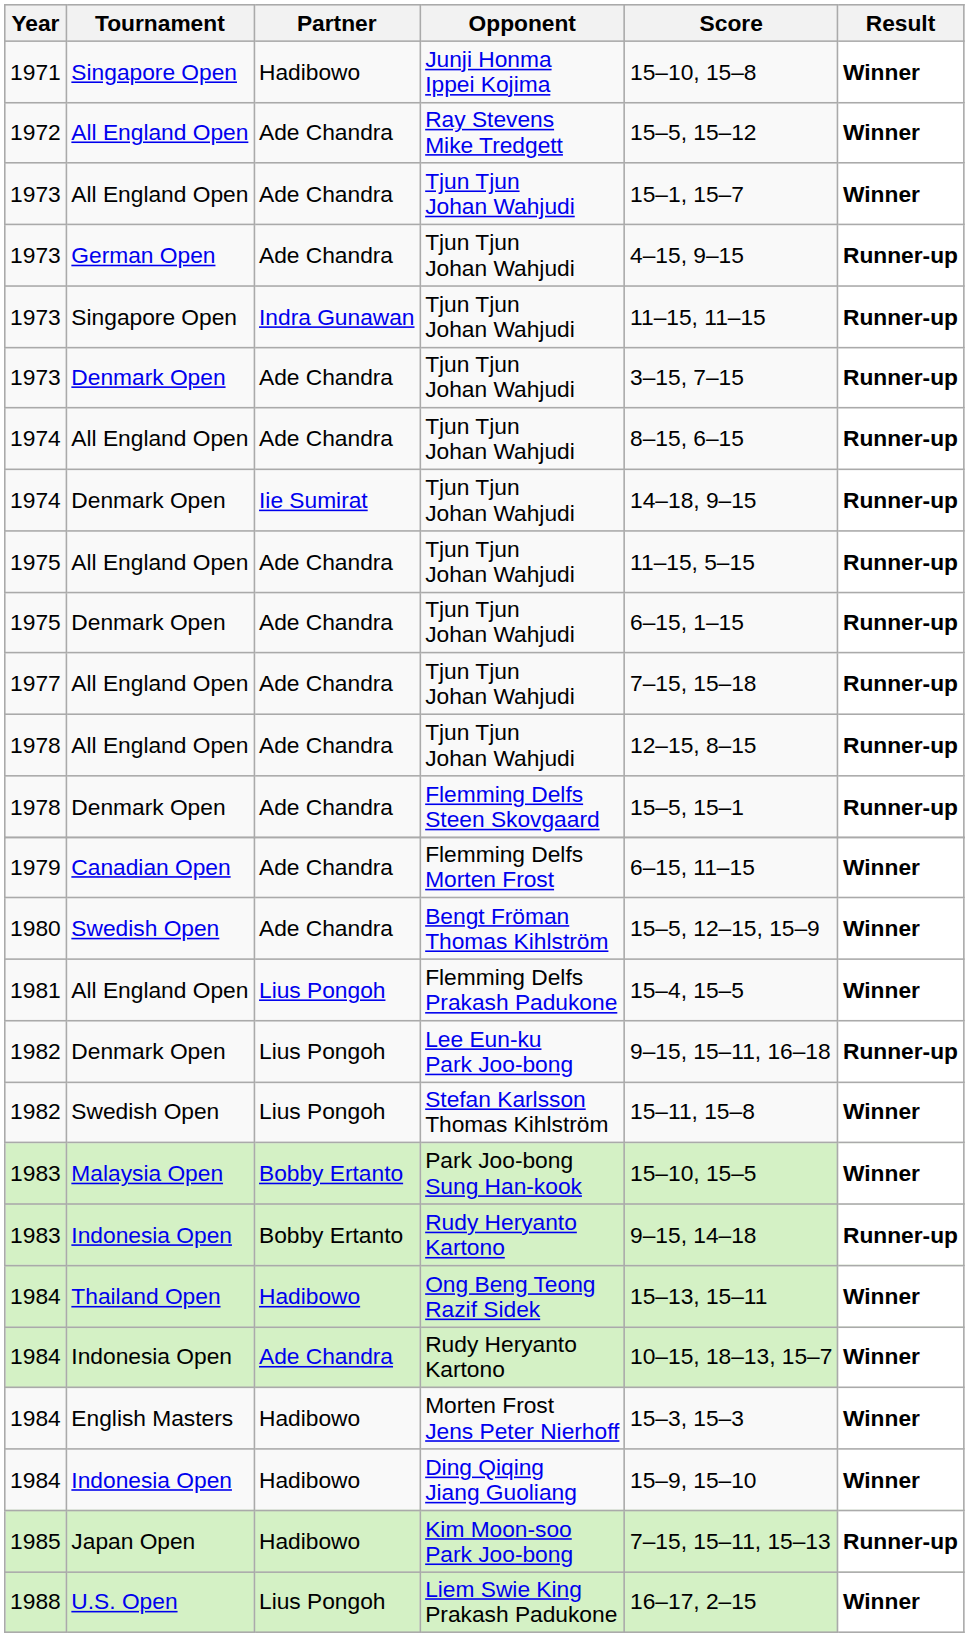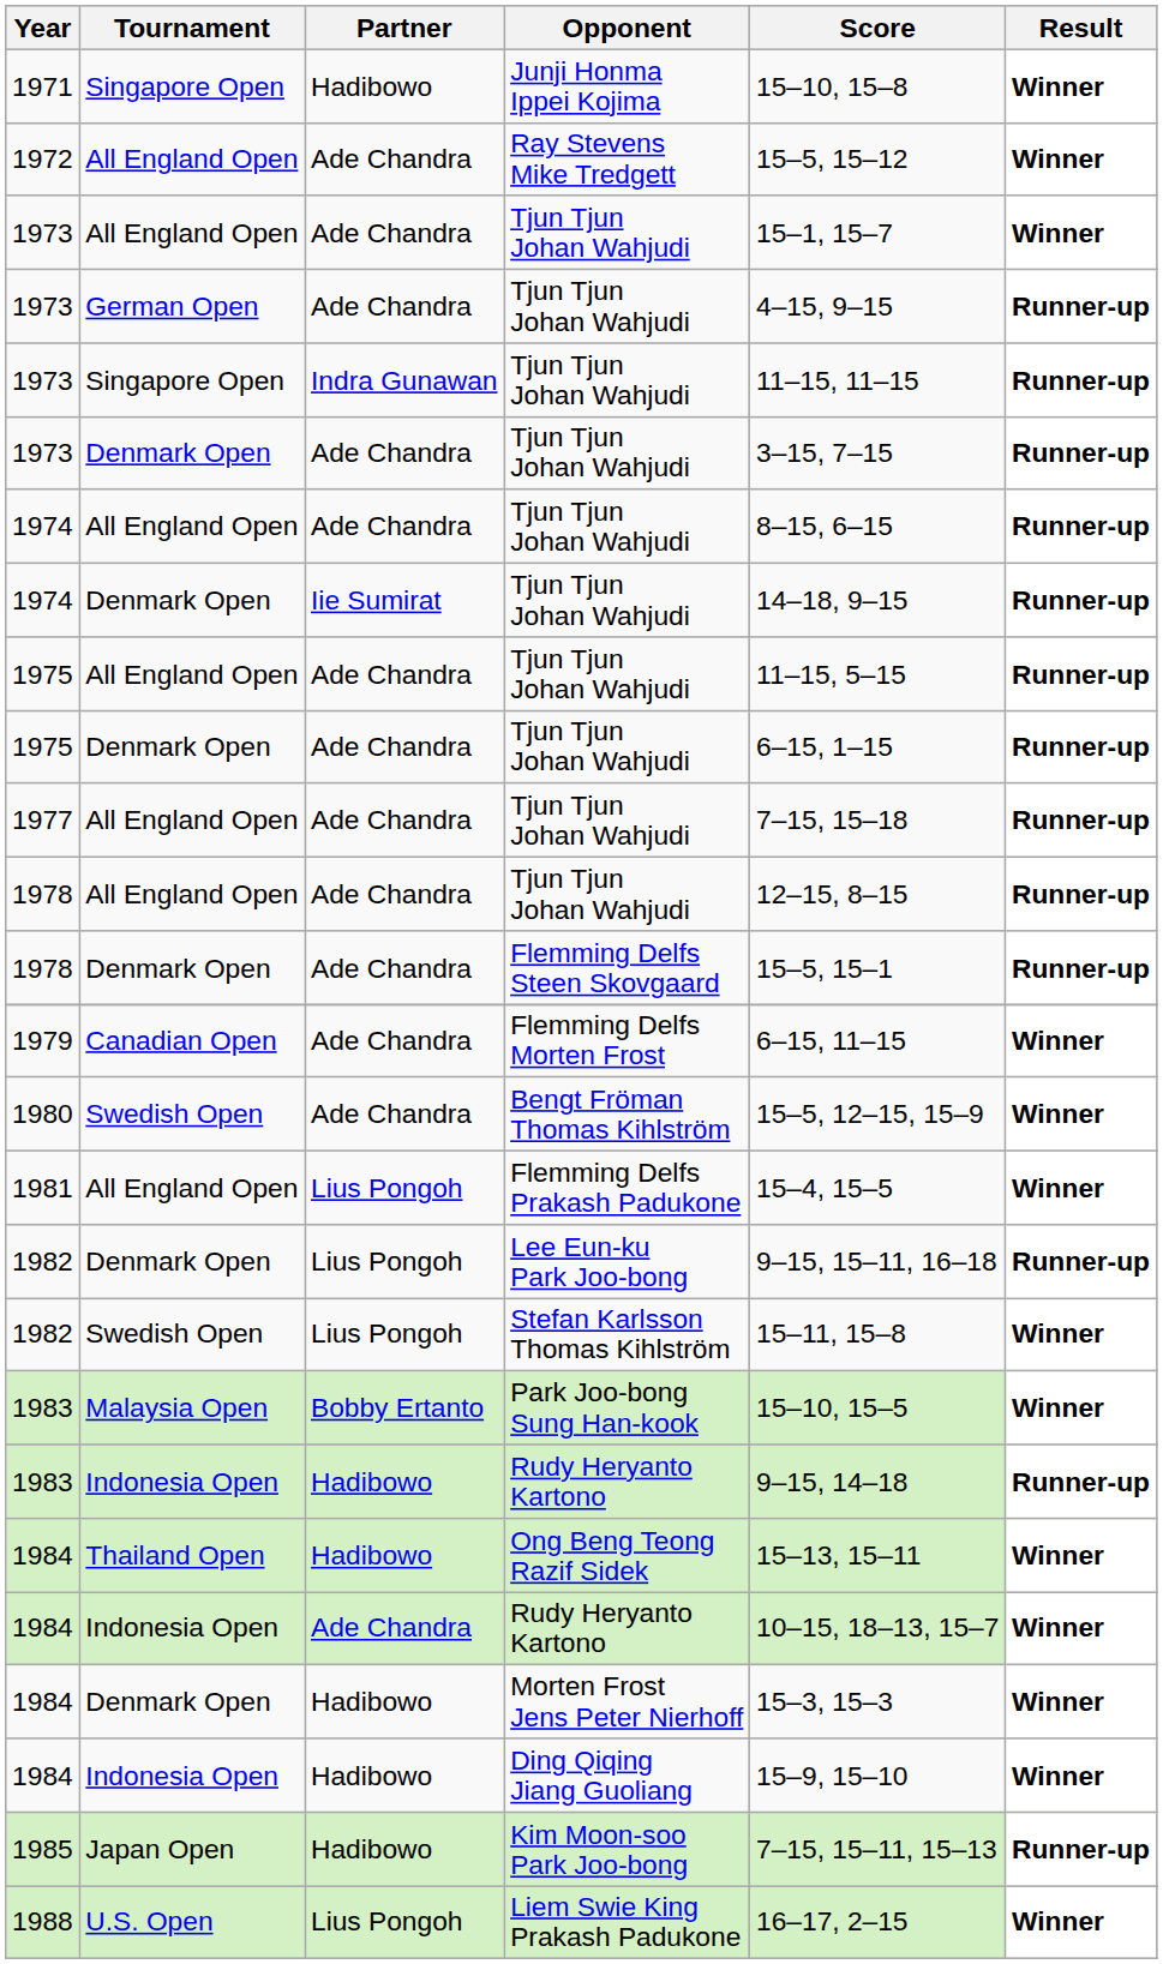 <table class="sortable wikitable" style="font-size: 90%;">
 <tr>
 <th>Year</th>
 <th>Tournament</th>
 <th>Partner</th>
 <th>Opponent</th>
 <th>Score</th>
 <th>Result</th>
 </tr>
 <tr>
 <td align="center">1971</td>
 <td align="left"><a href='#'>Singapore Open</a></td>
 <td align="left"> Hadibowo</td>
 <td align="left"> <a href='#'>Junji Honma</a><br> <a href='#'>Ippei Kojima</a></td>
 <td align="left">15–10, 15–8</td>
 <td style="text-align:left; background:white"> <strong>Winner</strong></td>
 </tr>
 <tr>
 <td align="center">1972</td>
 <td align="left"><a href='#'>All England Open</a></td>
 <td align="left"> Ade Chandra</td>
 <td align="left"> <a href='#'>Ray Stevens</a><br> <a href='#'>Mike Tredgett</a></td>
 <td align="left">15–5, 15–12</td>
 <td style="text-align:left; background:white"> <strong>Winner</strong></td>
 </tr>
 <tr>
 <td align="center">1973</td>
 <td align="left">All England Open</td>
 <td align="left"> Ade Chandra</td>
 <td align="left"> <a href='#'>Tjun Tjun</a><br> <a href='#'>Johan Wahjudi</a></td>
 <td align="left">15–1, 15–7</td>
 <td style="text-align:left; background:white"> <strong>Winner</strong></td>
 </tr>
 <tr>
 <td align="center">1973</td>
 <td align="left"><a href='#'>German Open</a></td>
 <td align="left"> Ade Chandra</td>
 <td align="left"> Tjun Tjun<br> Johan Wahjudi</td>
 <td align="left">4–15, 9–15</td>
 <td style="text-align:left; background:white"> <strong>Runner-up</strong></td>
 </tr>
 <tr>
 <td align="center">1973</td>
 <td align="left">Singapore Open</td>
 <td align="left"> <a href='#'>Indra Gunawan</a></td>
 <td align="left"> Tjun Tjun<br> Johan Wahjudi</td>
 <td align="left">11–15, 11–15</td>
 <td style="text-align:left; background:white"> <strong>Runner-up</strong></td>
 </tr>
 <tr>
 <td align="center">1973</td>
 <td align="left"><a href='#'>Denmark Open</a></td>
 <td align="left"> Ade Chandra</td>
 <td align="left"> Tjun Tjun<br> Johan Wahjudi</td>
 <td align="left">3–15, 7–15</td>
 <td style="text-align:left; background:white"> <strong>Runner-up</strong></td>
 </tr>
 <tr>
 <td align="center">1974</td>
 <td align="left">All England Open</td>
 <td align="left"> Ade Chandra</td>
 <td align="left"> Tjun Tjun<br> Johan Wahjudi</td>
 <td align="left">8–15, 6–15</td>
 <td style="text-align:left; background:white"> <strong>Runner-up</strong></td>
 </tr>
 <tr>
 <td align="center">1974</td>
 <td align="left">Denmark Open</td>
 <td align="left"> <a href='#'>Iie Sumirat</a></td>
 <td align="left"> Tjun Tjun<br> Johan Wahjudi</td>
 <td align="left">14–18, 9–15</td>
 <td style="text-align:left; background:white"> <strong>Runner-up</strong></td>
 </tr>
 <tr>
 <td align="center">1975</td>
 <td align="left">All England Open</td>
 <td align="left"> Ade Chandra</td>
 <td align="left"> Tjun Tjun<br> Johan Wahjudi</td>
 <td align="left">11–15, 5–15</td>
 <td style="text-align:left; background:white"> <strong>Runner-up</strong></td>
 </tr>
 <tr>
 <td align="center">1975</td>
 <td align="left">Denmark Open</td>
 <td align="left"> Ade Chandra</td>
 <td align="left"> Tjun Tjun<br> Johan Wahjudi</td>
 <td align="left">6–15, 1–15</td>
 <td style="text-align:left; background:white"> <strong>Runner-up</strong></td>
 </tr>
 <tr>
 <td align="center">1977</td>
 <td align="left">All England Open</td>
 <td align="left"> Ade Chandra</td>
 <td align="left"> Tjun Tjun<br> Johan Wahjudi</td>
 <td align="left">7–15, 15–18</td>
 <td style="text-align:left; background:white"> <strong>Runner-up</strong></td>
 </tr>
 <tr>
 <td align="center">1978</td>
 <td align="left">All England Open</td>
 <td align="left"> Ade Chandra</td>
 <td align="left"> Tjun Tjun<br> Johan Wahjudi</td>
 <td align="left">12–15, 8–15</td>
 <td style="text-align:left; background:white"> <strong>Runner-up</strong></td>
 </tr>
 <tr>
 <td align="center">1978</td>
 <td align="left">Denmark Open</td>
 <td align="left"> Ade Chandra</td>
 <td align="left"> <a href='#'>Flemming Delfs</a><br> <a href='#'>Steen Skovgaard</a></td>
 <td align="left">15–5, 15–1</td>
 <td style="text-align:left; background:white"> <strong>Runner-up</strong></td>
 </tr>
 <tr>
 </tr>
 <tr>
 <td align="center">1979</td>
 <td align="left"><a href='#'>Canadian Open</a></td>
 <td align="left"> Ade Chandra</td>
 <td align="left"> Flemming Delfs<br><a href='#'>Morten Frost</a></td>
 <td align="left">6–15, 11–15</td>
 <td style="text-align:left; background:white"> <strong>Winner</strong></td>
 </tr>
 <tr>
 <td align="center">1980</td>
 <td align="left"><a href='#'>Swedish Open</a></td>
 <td align="left"> Ade Chandra</td>
 <td align="left"> <a href='#'>Bengt Fröman</a><br> <a href='#'>Thomas Kihlström</a></td>
 <td align="left">15–5, 12–15, 15–9</td>
 <td style="text-align:left; background:white"> <strong>Winner</strong></td>
 </tr>
 <tr>
 <td align="center">1981</td>
 <td align="left">All England Open</td>
 <td align="left"> <a href='#'>Lius Pongoh</a></td>
 <td align="left"> Flemming Delfs<br> <a href='#'>Prakash Padukone</a></td>
 <td align="left">15–4, 15–5</td>
 <td style="text-align:left; background:white"> <strong>Winner</strong></td>
 </tr>
 <tr>
 <td align="center">1982</td>
 <td align="left">Denmark Open</td>
 <td align="left"> Lius Pongoh</td>
 <td align="left"> <a href='#'>Lee Eun-ku</a><br> <a href='#'>Park Joo-bong</a></td>
 <td align="left">9–15, 15–11, 16–18</td>
 <td style="text-align:left; background:white"> <strong>Runner-up</strong></td>
 </tr>
 <tr>
 <td align="center">1982</td>
 <td align="left">Swedish Open</td>
 <td align="left"> Lius Pongoh</td>
 <td align="left"> <a href='#'>Stefan Karlsson</a><br> Thomas Kihlström</td>
 <td align="left">15–11, 15–8</td>
 <td style="text-align:left; background:white"> <strong>Winner</strong></td>
 </tr>
 <tr style="background:#D4F1C5">
 <td align="center">1983</td>
 <td align="left"><a href='#'>Malaysia Open</a></td>
 <td align="left"> <a href='#'>Bobby Ertanto</a></td>
 <td align="left"> Park Joo-bong<br> <a href='#'>Sung Han-kook</a></td>
 <td align="left">15–10, 15–5</td>
 <td style="text-align:left; background:white"> <strong>Winner</strong></td>
 </tr>
 <tr style="background:#D4F1C5">
 <td align="center">1983</td>
 <td align="left"><a href='#'>Indonesia Open</a></td>
-<td align="left"> Bobby Ertanto</td>
+<td align="left"> <a href='#'>Hadibowo</a></td>
 <td align="left"> <a href='#'>Rudy Heryanto</a><br> <a href='#'>Kartono</a></td>
 <td align="left">9–15, 14–18</td>
 <td style="text-align:left; background:white"> <strong>Runner-up</strong></td>
 </tr>
 <tr style="background:#D4F1C5">
 <td align="center">1984</td>
 <td align="left"><a href='#'>Thailand Open</a></td>
 <td align="left"> <a href='#'>Hadibowo</a></td>
 <td align="left"> <a href='#'>Ong Beng Teong</a><br> <a href='#'>Razif Sidek</a></td>
 <td align="left">15–13, 15–11</td>
 <td style="text-align:left; background:white"> <strong>Winner</strong></td>
 </tr>
 <tr style="background:#D4F1C5">
 <td align="center">1984</td>
 <td align="left">Indonesia Open</td>
 <td align="left"> <a href='#'>Ade Chandra</a></td>
 <td align="left"> Rudy Heryanto<br> Kartono</td>
 <td align="left">10–15, 18–13, 15–7</td>
 <td style="text-align:left; background:white"> <strong>Winner</strong></td>
 </tr>
 <tr>
 <td align="center">1984</td>
-<td align="left">English Masters</td>
+<td align="left">Denmark Open</td>
 <td align="left"> Hadibowo</td>
 <td align="left"> Morten Frost<br> <a href='#'>Jens Peter Nierhoff</a></td>
 <td align="left">15–3, 15–3</td>
 <td style="text-align:left; background:white"> <strong>Winner</strong></td>
 </tr>
 <tr>
 <td align="center">1984</td>
 <td align="left"><a href='#'>Indonesia Open</a></td>
 <td align="left"> Hadibowo</td>
 <td align="left"> <a href='#'>Ding Qiqing</a><br> <a href='#'>Jiang Guoliang</a></td>
 <td align="left">15–9, 15–10</td>
 <td style="text-align:left; background: white"> <strong>Winner</strong></td>
 </tr>
 <tr style="background:#D4F1C5">
 <td align="center">1985</td>
 <td align="left">Japan Open</td>
 <td align="left"> Hadibowo</td>
 <td align="left"> <a href='#'>Kim Moon-soo</a><br> <a href='#'>Park Joo-bong</a></td>
 <td align="left">7–15, 15–11, 15–13</td>
 <td style="text-align:left; background:white"> <strong>Runner-up</strong></td>
 </tr>
 <tr style="background:#D4F1C5">
 <td align="center">1988</td>
 <td align="left"><a href='#'>U.S. Open</a></td>
 <td align="left"> Lius Pongoh</td>
 <td align="left"> <a href='#'>Liem Swie King</a><br> Prakash Padukone</td>
 <td align="left">16–17, 2–15</td>
 <td style="text-align:left; background:white"> <strong>Winner</strong></td>
 </tr>
 </table>
